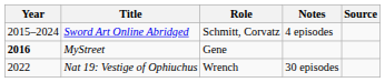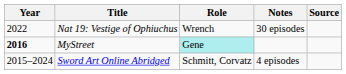 <table class="wikitable sortable plainrowheaders">
 <tr>
 <th scope="col">Year</th>
 <th scope="col">Title</th>
 <th scope="col">Role</th>
 <th class="unsortable" scope="col">Notes</th>
 <th class="unsortable" scope="col">Source</th>
 </tr>
 <tr>
+<td>2022</td>
+<td><em>Nat 19: Vestige of Ophiuchus</em></td>
+<td>Wrench</td>
+<td>30 episodes</td>
+<td></td>
+</tr>
+<tr>
+<td><strong>2016</strong></td>
+<td><em>MyStreet</em></td>
+<td style="background: paleturquoise;">Gene</td>
+<td></td>
+<td></td>
+</tr>
+<tr>
 <td>2015–2024</td>
 <td><em><a href='#'>Sword Art Online Abridged</a></em></td>
 <td>Schmitt, Corvatz</td>
 <td>4 episodes</td>
 <td></td>
 </tr>
-<tr>
-<td><strong>2016</strong></td>
-<td><em>MyStreet</em></td>
-<td>Gene</td>
-<td></td>
-<td></td>
-</tr>
-<tr>
-<td>2022</td>
-<td><em>Nat 19: Vestige of Ophiuchus</em></td>
-<td>Wrench</td>
-<td>30 episodes</td>
-<td></td>
-</tr>
 </table>
